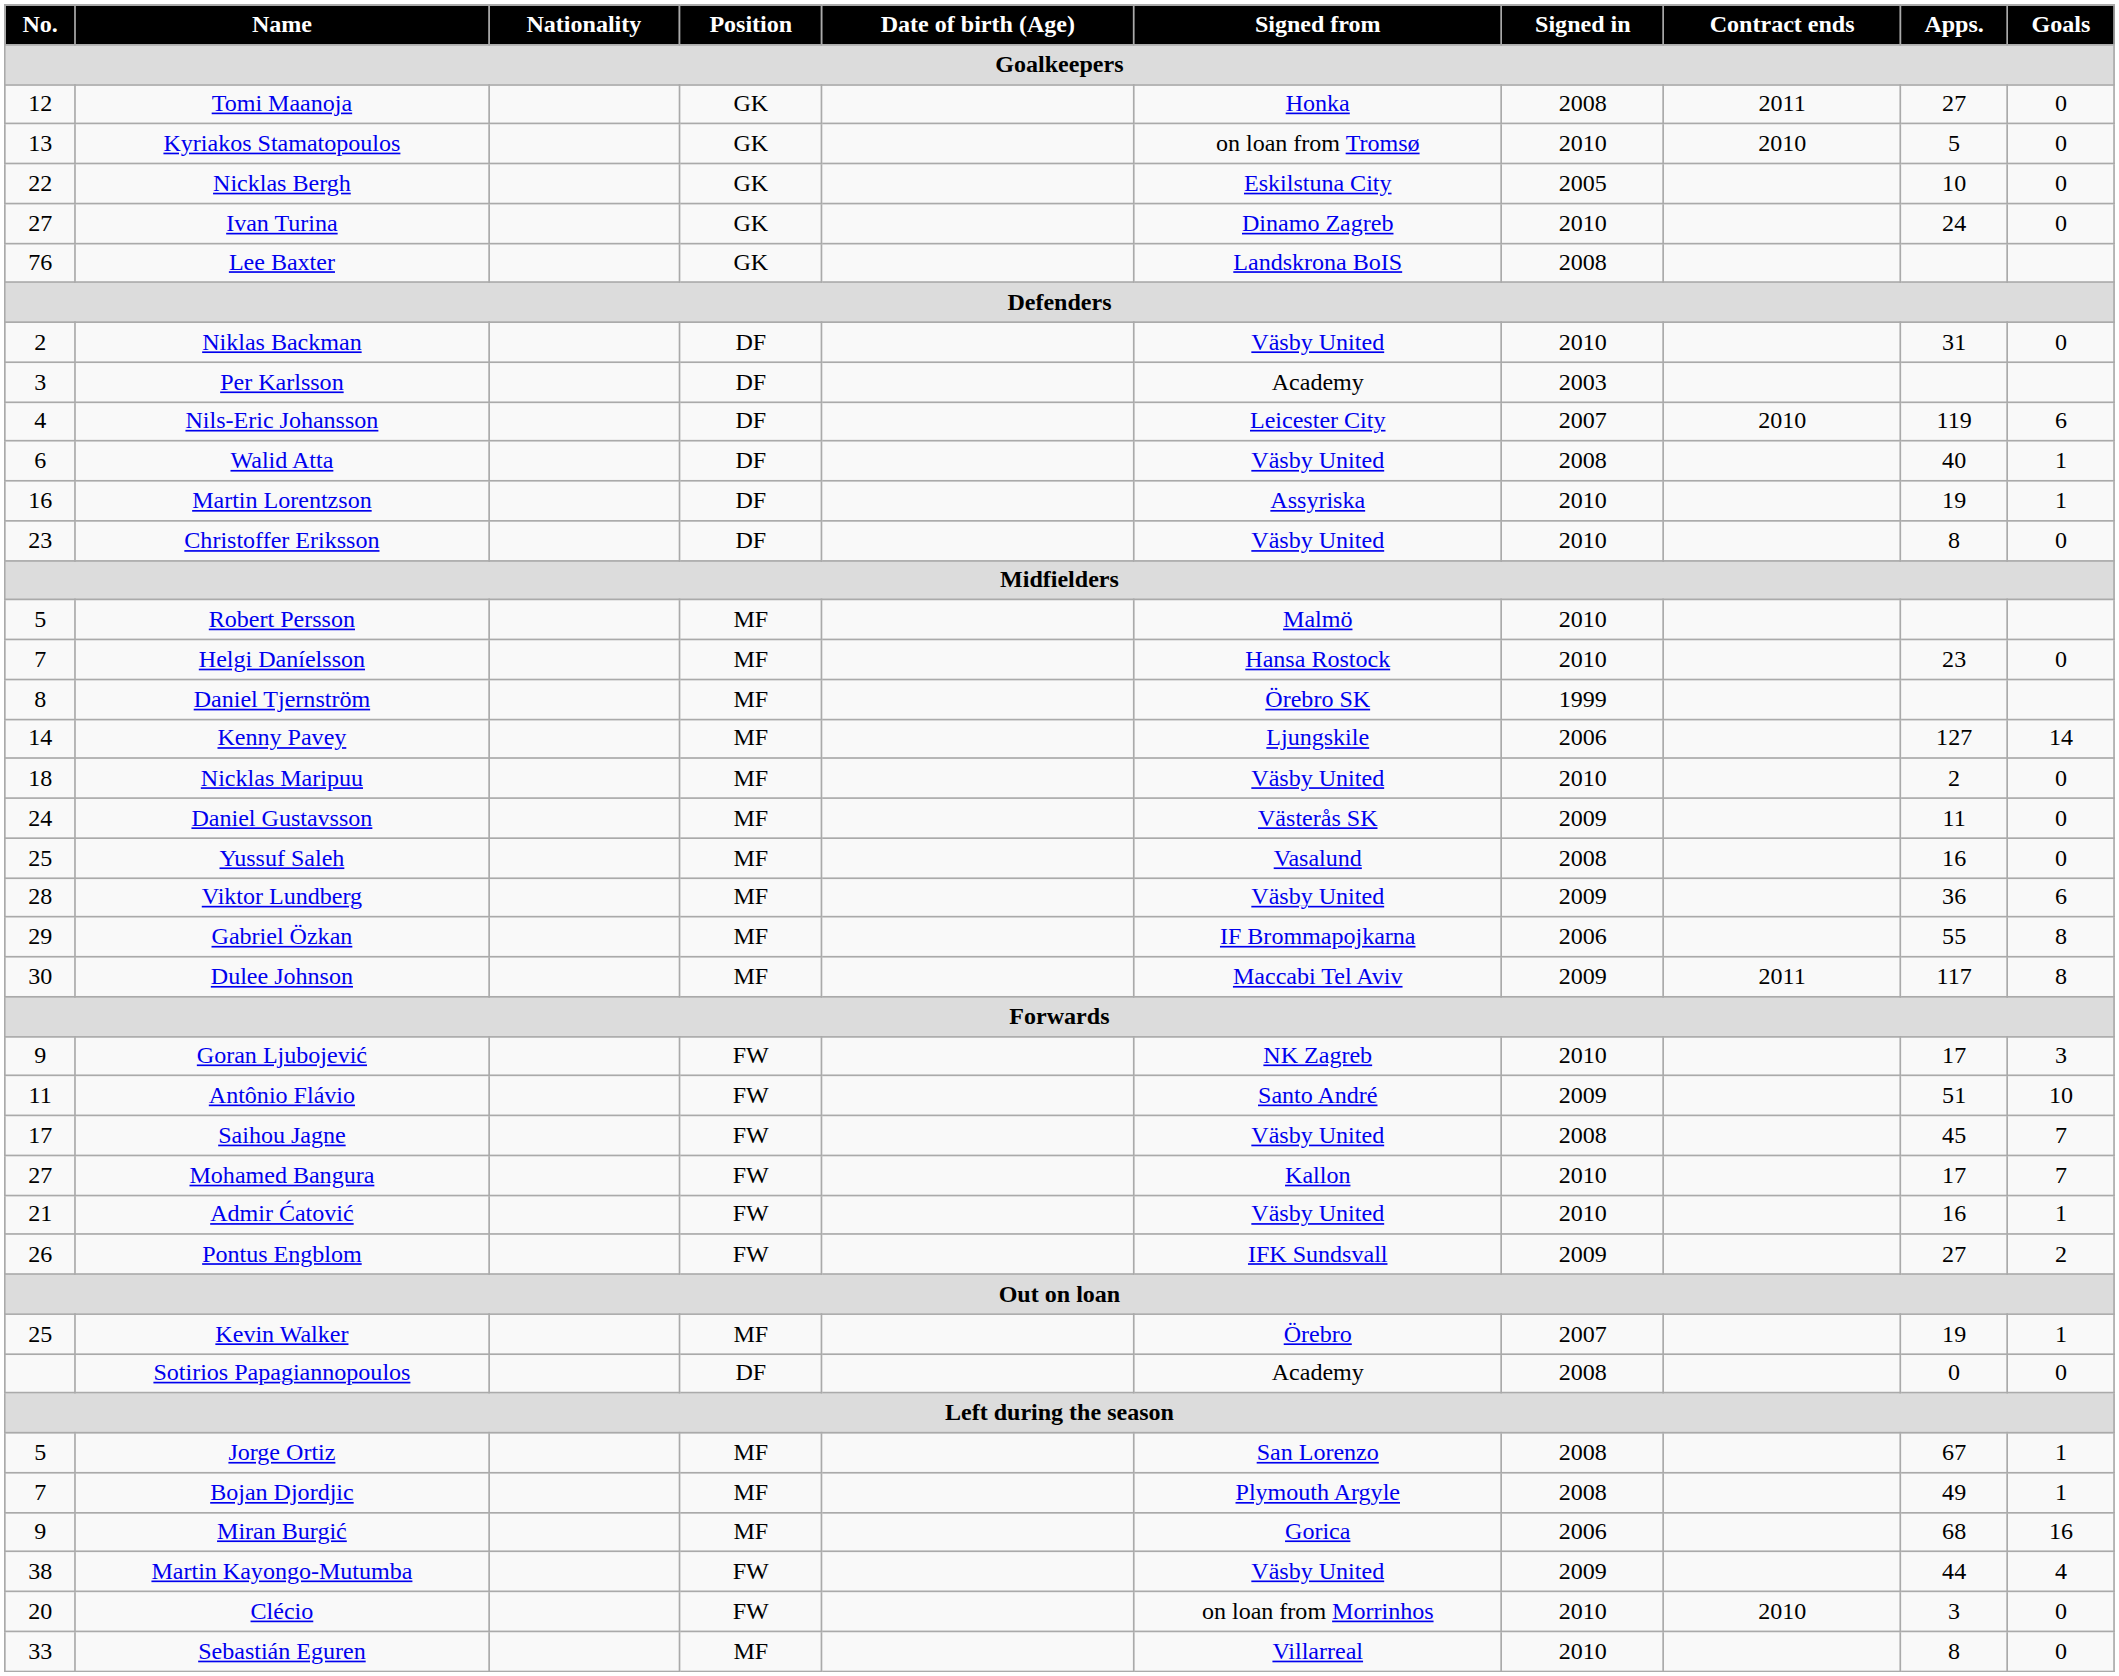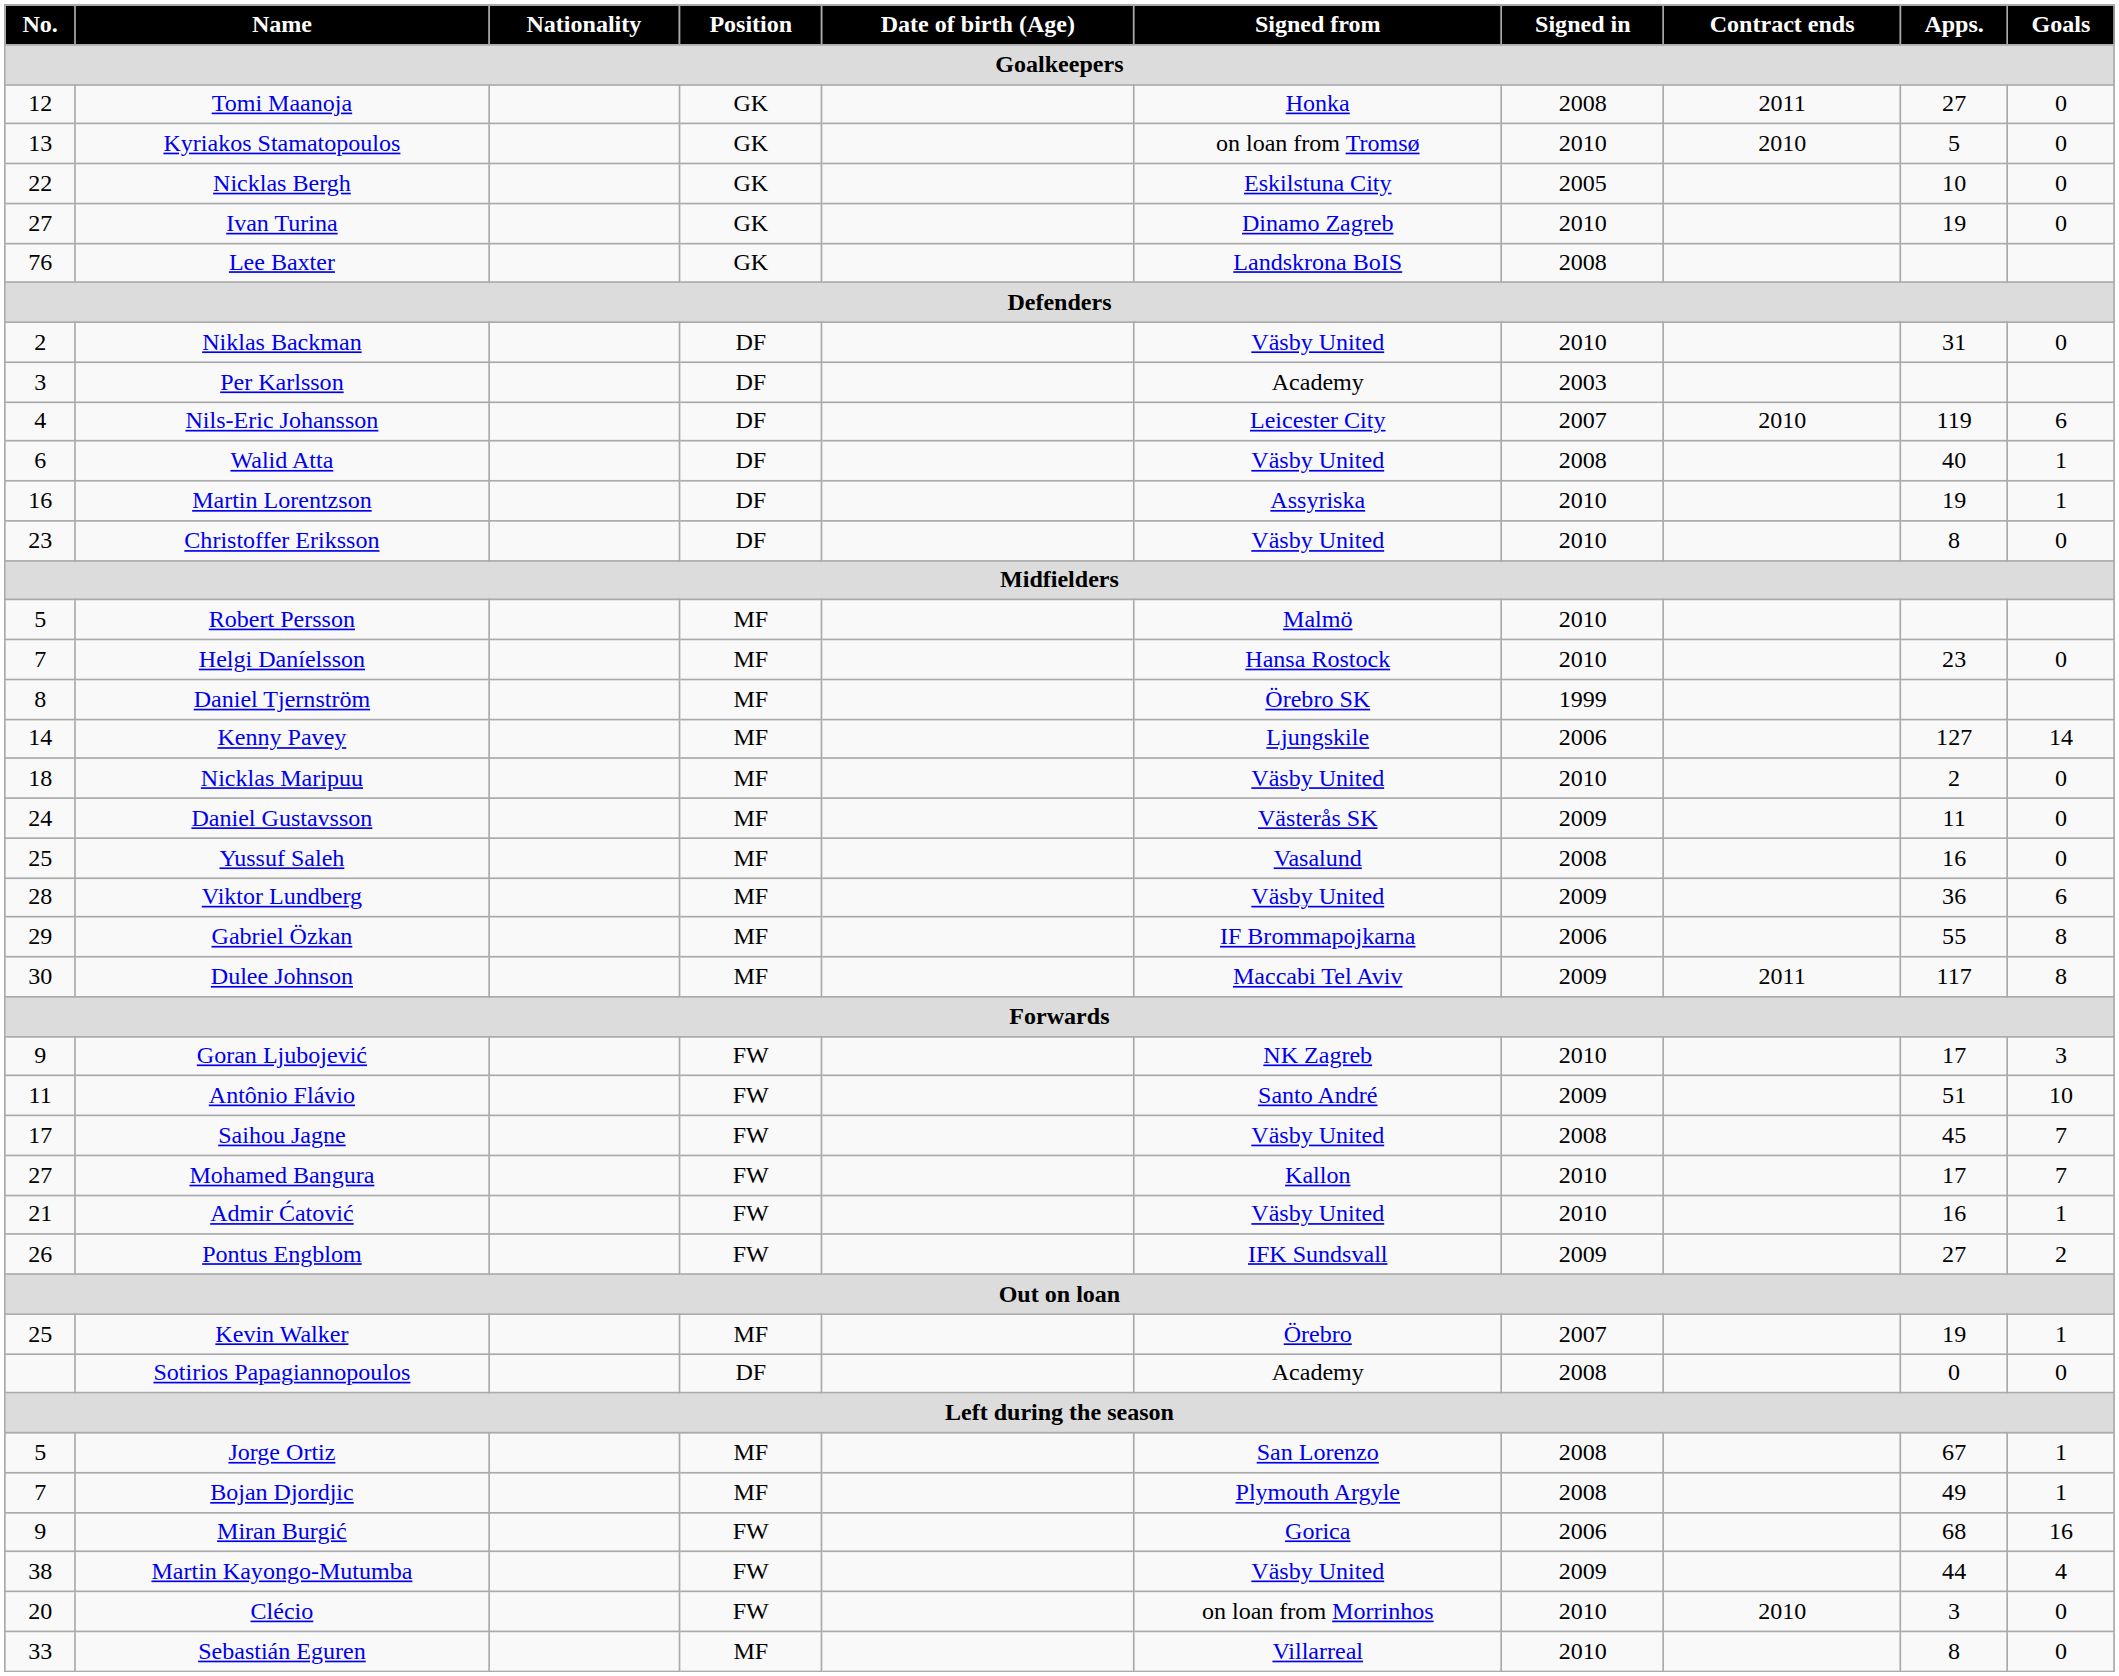 <table class="wikitable"  style="text-align:center; font-size:90%; width:100%;">
 <tr>
 <th style="background:#000000; color:white; text-align:center;">No.</th>
 <th style="background:#000000; color:white; text-align:center;">Name</th>
 <th style="background:#000000; color:white; text-align:center;">Nationality</th>
 <th style="background:#000000; color:white; text-align:center;">Position</th>
 <th style="background:#000000; color:white; text-align:center;">Date of birth (Age)</th>
 <th style="background:#000000; color:white; text-align:center;">Signed from</th>
 <th style="background:#000000; color:white; text-align:center;">Signed in</th>
 <th style="background:#000000; color:white; text-align:center;">Contract ends</th>
 <th style="background:#000000; color:white; text-align:center;">Apps.</th>
 <th style="background:#000000; color:white; text-align:center;">Goals</th>
 </tr>
 <tr>
 <th colspan="11"  style="background:#dcdcdc; text-align:center;">Goalkeepers</th>
 </tr>
 <tr>
 <td>12</td>
 <td><a href='#'>Tomi Maanoja</a></td>
 <td></td>
 <td>GK</td>
 <td></td>
 <td><a href='#'>Honka</a></td>
 <td>2008</td>
 <td>2011</td>
 <td>27</td>
 <td>0</td>
 </tr>
 <tr>
 <td>13</td>
 <td><a href='#'>Kyriakos Stamatopoulos</a></td>
 <td></td>
 <td>GK</td>
 <td></td>
 <td>on loan from <a href='#'>Tromsø</a></td>
 <td>2010</td>
 <td>2010</td>
 <td>5</td>
 <td>0</td>
 </tr>
 <tr>
 <td>22</td>
 <td><a href='#'>Nicklas Bergh</a></td>
 <td></td>
 <td>GK</td>
 <td></td>
 <td><a href='#'>Eskilstuna City</a></td>
 <td>2005</td>
 <td></td>
 <td>10</td>
 <td>0</td>
 </tr>
 <tr>
 <td>27</td>
 <td><a href='#'>Ivan Turina</a></td>
 <td></td>
 <td>GK</td>
 <td></td>
 <td><a href='#'>Dinamo Zagreb</a></td>
 <td>2010</td>
 <td></td>
-<td>24</td>
+<td>19</td>
 <td>0</td>
 </tr>
 <tr>
 <td>76</td>
 <td><a href='#'>Lee Baxter</a></td>
 <td></td>
 <td>GK</td>
 <td></td>
 <td><a href='#'>Landskrona BoIS</a></td>
 <td>2008</td>
 <td></td>
 <td></td>
 <td></td>
 </tr>
 <tr>
 <th colspan="11"  style="background:#dcdcdc; text-align:center;">Defenders</th>
 </tr>
 <tr>
 <td>2</td>
 <td><a href='#'>Niklas Backman</a></td>
 <td></td>
 <td>DF</td>
 <td></td>
 <td><a href='#'>Väsby United</a></td>
 <td>2010</td>
 <td></td>
 <td>31</td>
 <td>0</td>
 </tr>
 <tr>
 <td>3</td>
 <td><a href='#'>Per Karlsson</a></td>
 <td></td>
 <td>DF</td>
 <td></td>
 <td>Academy</td>
 <td>2003</td>
 <td></td>
 <td></td>
 <td></td>
 </tr>
 <tr>
 <td>4</td>
 <td><a href='#'>Nils-Eric Johansson</a></td>
 <td></td>
 <td>DF</td>
 <td></td>
 <td><a href='#'>Leicester City</a></td>
 <td>2007</td>
 <td>2010</td>
 <td>119</td>
 <td>6</td>
 </tr>
 <tr>
 <td>6</td>
 <td><a href='#'>Walid Atta</a></td>
 <td></td>
 <td>DF</td>
 <td></td>
 <td><a href='#'>Väsby United</a></td>
 <td>2008</td>
 <td></td>
 <td>40</td>
 <td>1</td>
 </tr>
 <tr>
 <td>16</td>
 <td><a href='#'>Martin Lorentzson</a></td>
 <td></td>
 <td>DF</td>
 <td></td>
 <td><a href='#'>Assyriska</a></td>
 <td>2010</td>
 <td></td>
 <td>19</td>
 <td>1</td>
 </tr>
 <tr>
 <td>23</td>
 <td><a href='#'>Christoffer Eriksson</a></td>
 <td></td>
 <td>DF</td>
 <td></td>
 <td><a href='#'>Väsby United</a></td>
 <td>2010</td>
 <td></td>
 <td>8</td>
 <td>0</td>
 </tr>
 <tr>
 <th colspan="11"  style="background:#dcdcdc; text-align:center;">Midfielders</th>
 </tr>
 <tr>
 <td>5</td>
 <td><a href='#'>Robert Persson</a></td>
 <td></td>
 <td>MF</td>
 <td></td>
 <td><a href='#'>Malmö</a></td>
 <td>2010</td>
 <td></td>
 <td></td>
 <td></td>
 </tr>
 <tr>
 <td>7</td>
 <td><a href='#'>Helgi Daníelsson</a></td>
 <td></td>
 <td>MF</td>
 <td></td>
 <td><a href='#'>Hansa Rostock</a></td>
 <td>2010</td>
 <td></td>
 <td>23</td>
 <td>0</td>
 </tr>
 <tr>
 <td>8</td>
 <td><a href='#'>Daniel Tjernström</a></td>
 <td></td>
 <td>MF</td>
 <td></td>
 <td><a href='#'>Örebro SK</a></td>
 <td>1999</td>
 <td></td>
 <td></td>
 <td></td>
 </tr>
 <tr>
 <td>14</td>
 <td><a href='#'>Kenny Pavey</a></td>
 <td></td>
 <td>MF</td>
 <td></td>
 <td><a href='#'>Ljungskile</a></td>
 <td>2006</td>
 <td></td>
 <td>127</td>
 <td>14</td>
 </tr>
 <tr>
 <td>18</td>
 <td><a href='#'>Nicklas Maripuu</a></td>
 <td></td>
 <td>MF</td>
 <td></td>
 <td><a href='#'>Väsby United</a></td>
 <td>2010</td>
 <td></td>
 <td>2</td>
 <td>0</td>
 </tr>
 <tr>
 <td>24</td>
 <td><a href='#'>Daniel Gustavsson</a></td>
 <td></td>
 <td>MF</td>
 <td></td>
 <td><a href='#'>Västerås SK</a></td>
 <td>2009</td>
 <td></td>
 <td>11</td>
 <td>0</td>
 </tr>
 <tr>
 <td>25</td>
 <td><a href='#'>Yussuf Saleh</a></td>
 <td></td>
 <td>MF</td>
 <td></td>
 <td><a href='#'>Vasalund</a></td>
 <td>2008</td>
 <td></td>
 <td>16</td>
 <td>0</td>
 </tr>
 <tr>
 <td>28</td>
 <td><a href='#'>Viktor Lundberg</a></td>
 <td></td>
 <td>MF</td>
 <td></td>
 <td><a href='#'>Väsby United</a></td>
 <td>2009</td>
 <td></td>
 <td>36</td>
 <td>6</td>
 </tr>
 <tr>
 <td>29</td>
 <td><a href='#'>Gabriel Özkan</a></td>
 <td></td>
 <td>MF</td>
 <td></td>
 <td><a href='#'>IF Brommapojkarna</a></td>
 <td>2006</td>
 <td></td>
 <td>55</td>
 <td>8</td>
 </tr>
 <tr>
 <td>30</td>
 <td><a href='#'>Dulee Johnson</a></td>
 <td></td>
 <td>MF</td>
 <td></td>
 <td><a href='#'>Maccabi Tel Aviv</a></td>
 <td>2009</td>
 <td>2011</td>
 <td>117</td>
 <td>8</td>
 </tr>
 <tr>
 <th colspan="11"  style="background:#dcdcdc; text-align:center;">Forwards</th>
 </tr>
 <tr>
 <td>9</td>
 <td><a href='#'>Goran Ljubojević</a></td>
 <td></td>
 <td>FW</td>
 <td></td>
 <td><a href='#'>NK Zagreb</a></td>
 <td>2010</td>
 <td></td>
 <td>17</td>
 <td>3</td>
 </tr>
 <tr>
 <td>11</td>
 <td><a href='#'>Antônio Flávio</a></td>
 <td></td>
 <td>FW</td>
 <td></td>
 <td><a href='#'>Santo André</a></td>
 <td>2009</td>
 <td></td>
 <td>51</td>
 <td>10</td>
 </tr>
 <tr>
 <td>17</td>
 <td><a href='#'>Saihou Jagne</a></td>
 <td></td>
 <td>FW</td>
 <td></td>
 <td><a href='#'>Väsby United</a></td>
 <td>2008</td>
 <td></td>
 <td>45</td>
 <td>7</td>
 </tr>
 <tr>
 <td>27</td>
 <td><a href='#'>Mohamed Bangura</a></td>
 <td></td>
 <td>FW</td>
 <td></td>
 <td><a href='#'>Kallon</a></td>
 <td>2010</td>
 <td></td>
 <td>17</td>
 <td>7</td>
 </tr>
 <tr>
 <td>21</td>
 <td><a href='#'>Admir Ćatović</a></td>
 <td></td>
 <td>FW</td>
 <td></td>
 <td><a href='#'>Väsby United</a></td>
 <td>2010</td>
 <td></td>
 <td>16</td>
 <td>1</td>
 </tr>
 <tr>
 <td>26</td>
 <td><a href='#'>Pontus Engblom</a></td>
 <td></td>
 <td>FW</td>
 <td></td>
 <td><a href='#'>IFK Sundsvall</a></td>
 <td>2009</td>
 <td></td>
 <td>27</td>
 <td>2</td>
 </tr>
 <tr>
 <th colspan="11"  style="background:#dcdcdc; text-align:center;">Out on loan</th>
 </tr>
 <tr>
 <td>25</td>
 <td><a href='#'>Kevin Walker</a></td>
 <td></td>
 <td>MF</td>
 <td></td>
 <td><a href='#'>Örebro</a></td>
 <td>2007</td>
 <td></td>
 <td>19</td>
 <td>1</td>
 </tr>
 <tr>
 <td></td>
 <td><a href='#'>Sotirios Papagiannopoulos</a></td>
 <td></td>
 <td>DF</td>
 <td></td>
 <td>Academy</td>
 <td>2008</td>
 <td></td>
 <td>0</td>
 <td>0</td>
 </tr>
 <tr>
 <th colspan="11"  style="background:#dcdcdc; text-align:center;">Left during the season</th>
 </tr>
 <tr>
 <td>5</td>
 <td><a href='#'>Jorge Ortiz</a></td>
 <td></td>
 <td>MF</td>
 <td></td>
 <td><a href='#'>San Lorenzo</a></td>
 <td>2008</td>
 <td></td>
 <td>67</td>
 <td>1</td>
 </tr>
 <tr>
 <td>7</td>
 <td><a href='#'>Bojan Djordjic</a></td>
 <td></td>
 <td>MF</td>
 <td></td>
 <td><a href='#'>Plymouth Argyle</a></td>
 <td>2008</td>
 <td></td>
 <td>49</td>
 <td>1</td>
 </tr>
 <tr>
 <td>9</td>
 <td><a href='#'>Miran Burgić</a></td>
 <td></td>
-<td>MF</td>
+<td>FW</td>
 <td></td>
 <td><a href='#'>Gorica</a></td>
 <td>2006</td>
 <td></td>
 <td>68</td>
 <td>16</td>
 </tr>
 <tr>
 <td>38</td>
 <td><a href='#'>Martin Kayongo-Mutumba</a></td>
 <td></td>
 <td>FW</td>
 <td></td>
 <td><a href='#'>Väsby United</a></td>
 <td>2009</td>
 <td></td>
 <td>44</td>
 <td>4</td>
 </tr>
 <tr>
 <td>20</td>
 <td><a href='#'>Clécio</a></td>
 <td></td>
 <td>FW</td>
 <td></td>
 <td>on loan from <a href='#'>Morrinhos</a></td>
 <td>2010</td>
 <td>2010</td>
 <td>3</td>
 <td>0</td>
 </tr>
 <tr>
 <td>33</td>
 <td><a href='#'>Sebastián Eguren</a></td>
 <td></td>
 <td>MF</td>
 <td></td>
 <td><a href='#'>Villarreal</a></td>
 <td>2010</td>
 <td></td>
 <td>8</td>
 <td>0</td>
 </tr>
 </table>
